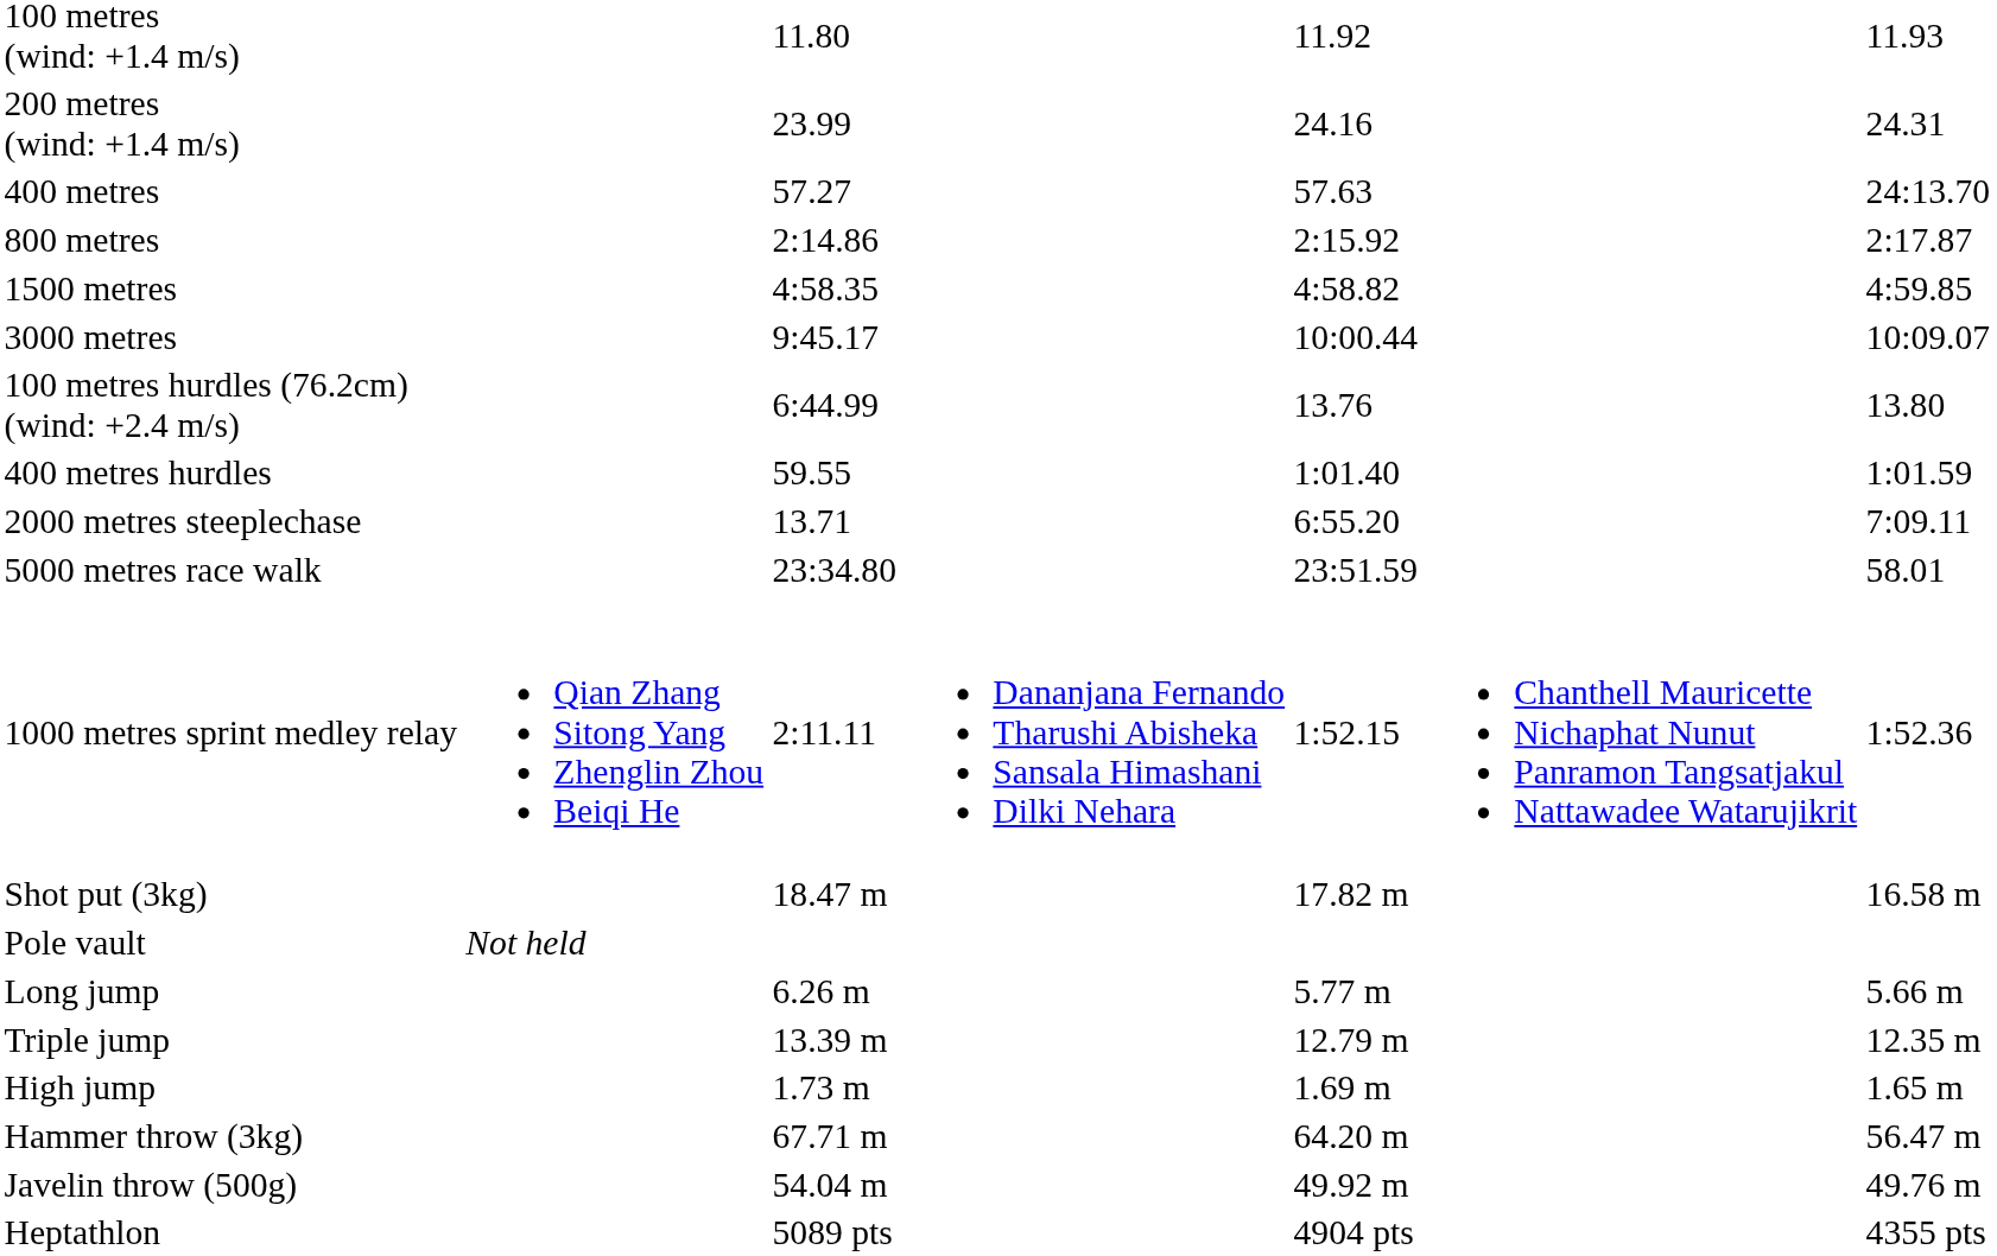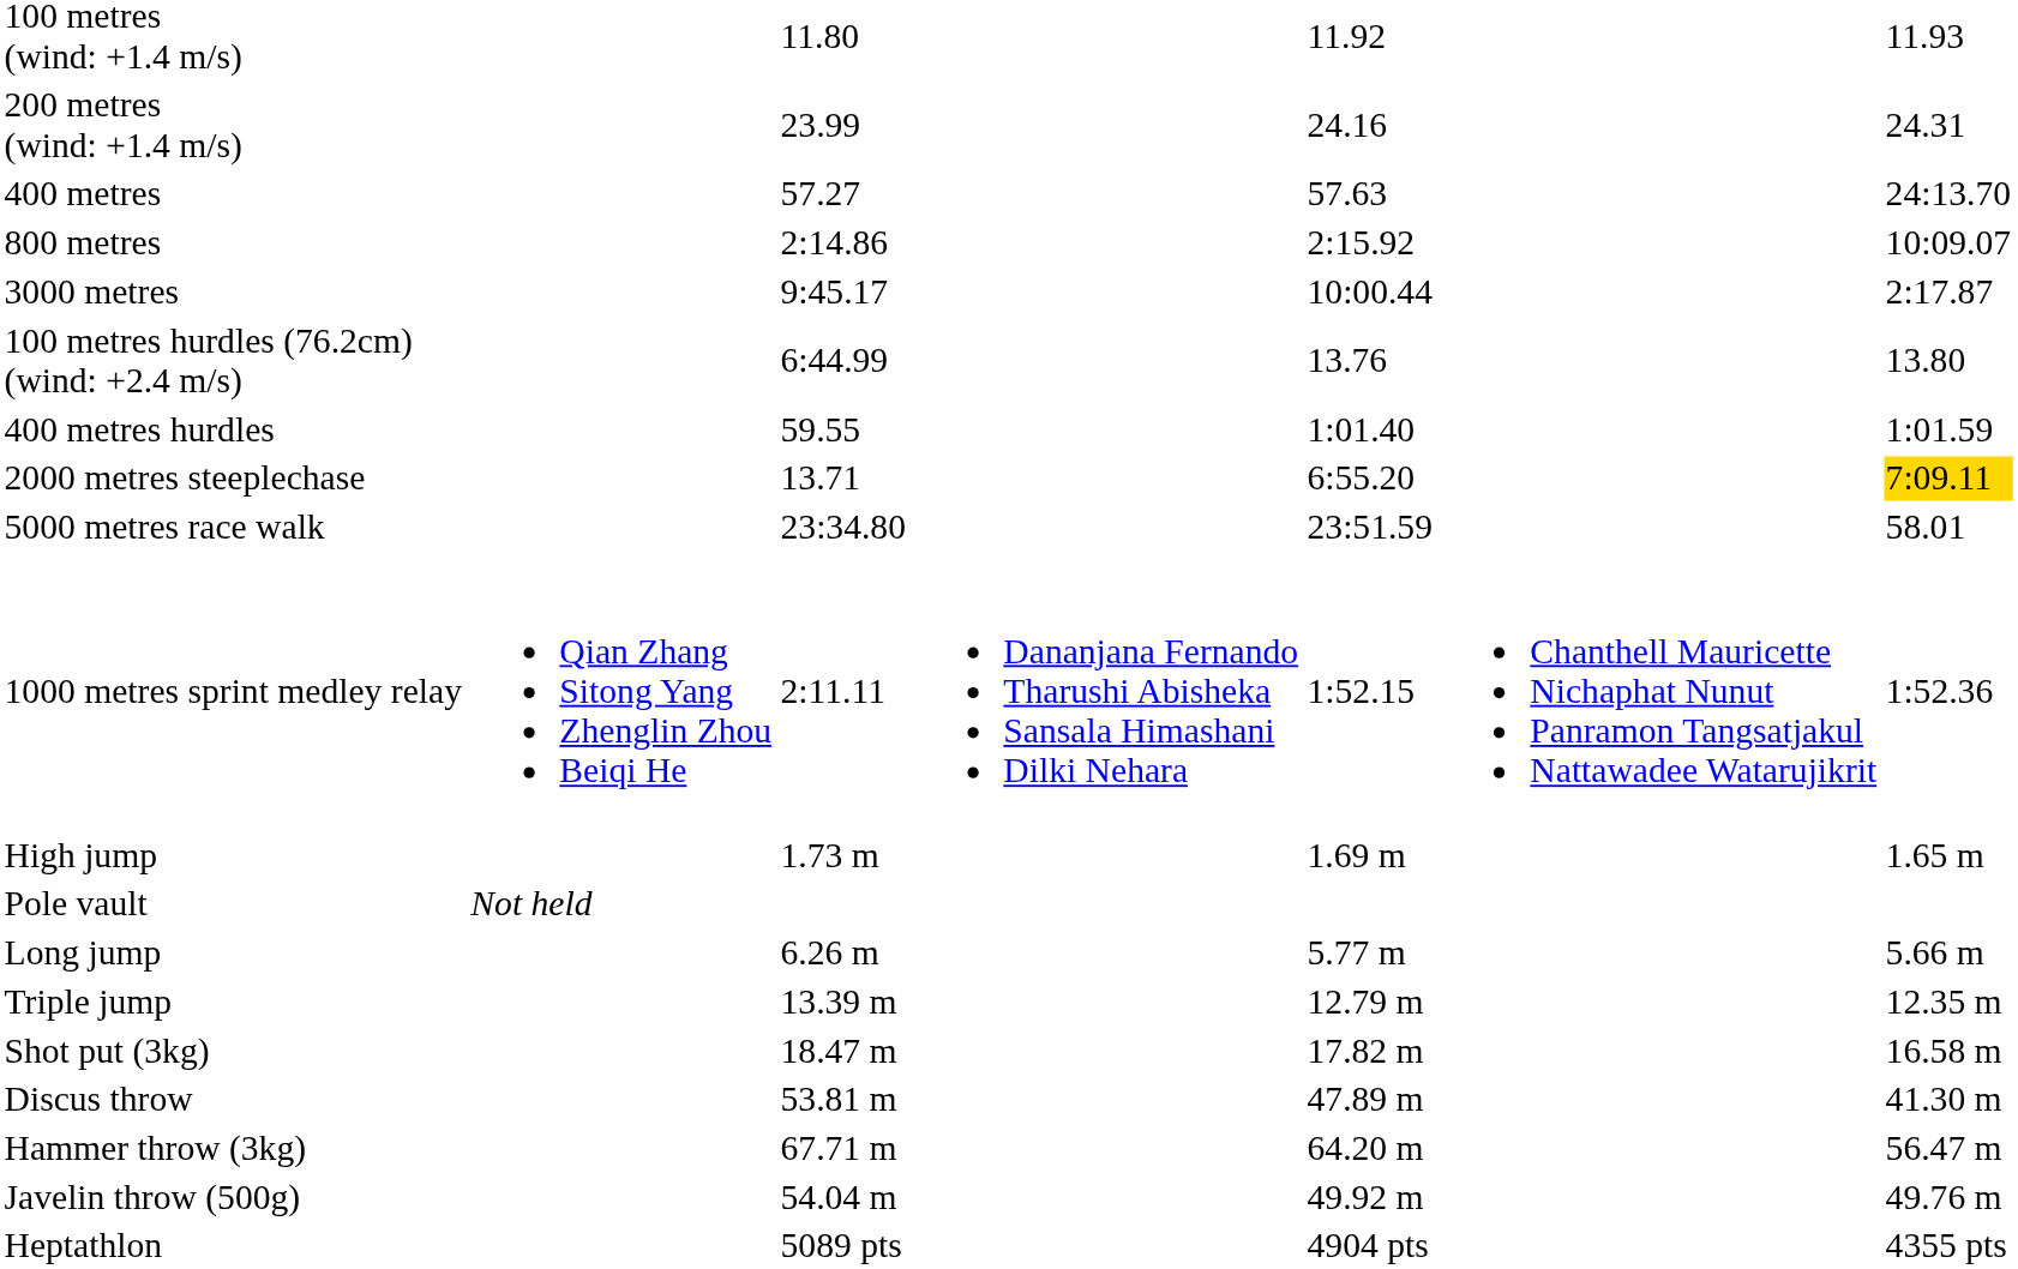 <table>
 <tr>
 <td>100 metres<br>(wind: +1.4 m/s)</td>
 <td></td>
 <td>11.80</td>
 <td></td>
 <td>11.92</td>
 <td></td>
 <td>11.93</td>
 </tr>
 <tr>
 <td>200 metres<br>(wind: +1.4 m/s)</td>
 <td></td>
 <td>23.99</td>
 <td></td>
 <td>24.16</td>
 <td></td>
 <td>24.31</td>
 </tr>
 <tr>
 <td>400 metres</td>
 <td></td>
 <td>57.27</td>
 <td></td>
 <td>57.63</td>
 <td></td>
 <td>24:13.70</td>
 </tr>
 <tr>
 <td>800 metres</td>
 <td></td>
 <td>2:14.86</td>
 <td></td>
 <td>2:15.92</td>
 <td></td>
-<td>2:17.87</td>
-</tr>
-<tr>
-<td>1500 metres</td>
-<td></td>
-<td>4:58.35</td>
-<td></td>
-<td>4:58.82</td>
-<td></td>
-<td>4:59.85</td>
+<td>10:09.07</td>
 </tr>
 <tr>
 <td>3000 metres</td>
 <td></td>
 <td>9:45.17</td>
 <td></td>
 <td>10:00.44</td>
 <td></td>
-<td>10:09.07</td>
+<td>2:17.87</td>
 </tr>
 <tr>
 <td>100 metres hurdles (76.2cm)<br>(wind: +2.4 m/s)</td>
 <td></td>
 <td>6:44.99 </td>
 <td></td>
 <td>13.76</td>
 <td></td>
 <td>13.80</td>
 </tr>
 <tr>
 <td>400 metres hurdles</td>
 <td></td>
 <td>59.55 </td>
 <td></td>
 <td>1:01.40</td>
 <td></td>
 <td>1:01.59</td>
 </tr>
 <tr>
 <td>2000 metres steeplechase</td>
 <td></td>
 <td>13.71</td>
 <td></td>
 <td>6:55.20</td>
 <td></td>
-<td>7:09.11</td>
+<td style="background: gold;">7:09.11</td>
 </tr>
 <tr>
 <td>5000 metres race walk</td>
 <td></td>
 <td>23:34.80</td>
 <td></td>
 <td>23:51.59</td>
 <td></td>
 <td>58.01</td>
 </tr>
 <tr>
 <td>1000 metres sprint medley relay</td>
 <td valign=top><br><ul><li><a href='#'>Qian Zhang</a></li><li><a href='#'>Sitong Yang</a></li><li><a href='#'>Zhenglin Zhou</a></li><li><a href='#'>Beiqi He</a></li></ul></td>
 <td>2:11.11</td>
 <td valign=top><br><ul><li><a href='#'>Dananjana Fernando</a></li><li><a href='#'>Tharushi Abisheka</a></li><li><a href='#'>Sansala Himashani</a></li><li><a href='#'>Dilki Nehara</a></li></ul></td>
 <td>1:52.15</td>
 <td valign=top><br><ul><li><a href='#'>Chanthell Mauricette</a></li><li><a href='#'>Nichaphat Nunut</a></li><li><a href='#'>Panramon Tangsatjakul</a></li><li><a href='#'>Nattawadee Watarujikrit</a></li></ul></td>
 <td>1:52.36</td>
 </tr>
 <tr>
-<td>Shot put (3kg)</td>
+<td>High jump</td>
 <td></td>
-<td>18.47 m</td>
+<td>1.73 m</td>
 <td></td>
-<td>17.82 m</td>
+<td>1.69 m</td>
 <td></td>
-<td>16.58 m</td>
+<td>1.65 m</td>
 </tr>
 <tr>
 <td>Pole vault</td>
 <td colspan=6 ><em>Not held</em></td>
 </tr>
 <tr>
 <td>Long jump</td>
 <td></td>
 <td>6.26 m</td>
 <td></td>
 <td>5.77 m</td>
 <td></td>
 <td>5.66 m</td>
 </tr>
 <tr>
 <td>Triple jump</td>
 <td></td>
 <td>13.39 m</td>
 <td></td>
 <td>12.79 m</td>
 <td></td>
 <td>12.35 m</td>
 </tr>
 <tr>
-<td>High jump</td>
+<td>Shot put (3kg)</td>
 <td></td>
-<td>1.73 m</td>
+<td>18.47 m</td>
 <td></td>
-<td>1.69 m</td>
+<td>17.82 m</td>
 <td></td>
-<td>1.65 m</td>
+<td>16.58 m</td>
+</tr>
+<tr>
+<td>Discus throw</td>
+<td></td>
+<td>53.81 m </td>
+<td></td>
+<td>47.89 m</td>
+<td></td>
+<td>41.30 m</td>
 </tr>
 <tr>
 <td>Hammer throw (3kg)</td>
 <td></td>
 <td>67.71 m</td>
 <td></td>
 <td>64.20 m</td>
 <td></td>
 <td>56.47 m</td>
 </tr>
 <tr>
 <td>Javelin throw (500g)</td>
 <td></td>
 <td>54.04 m</td>
 <td></td>
 <td>49.92 m</td>
 <td></td>
 <td>49.76 m</td>
 </tr>
 <tr>
 <td>Heptathlon</td>
 <td></td>
 <td>5089 pts</td>
 <td></td>
 <td>4904 pts</td>
 <td></td>
 <td>4355 pts</td>
 </tr>
 </table>
